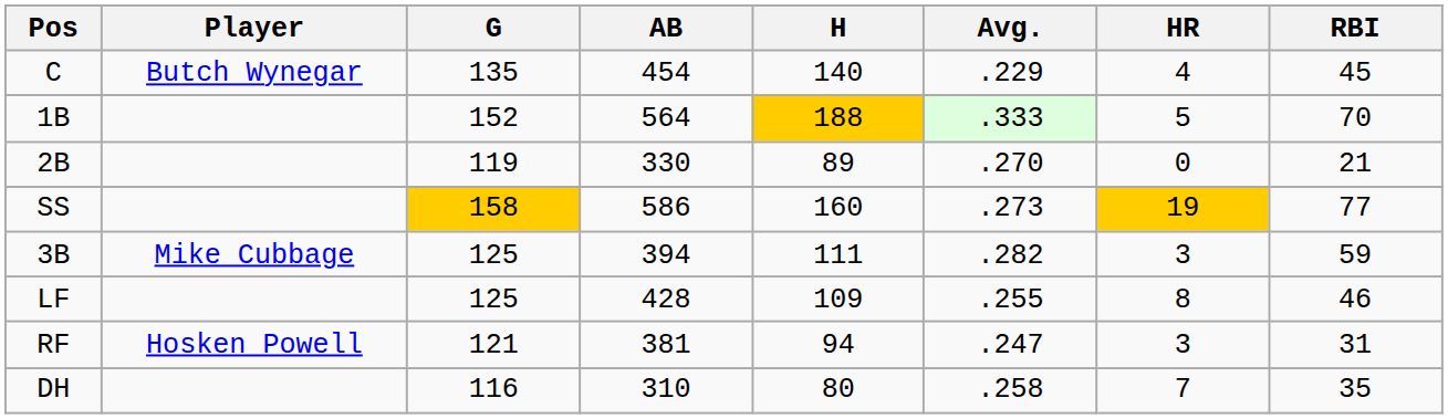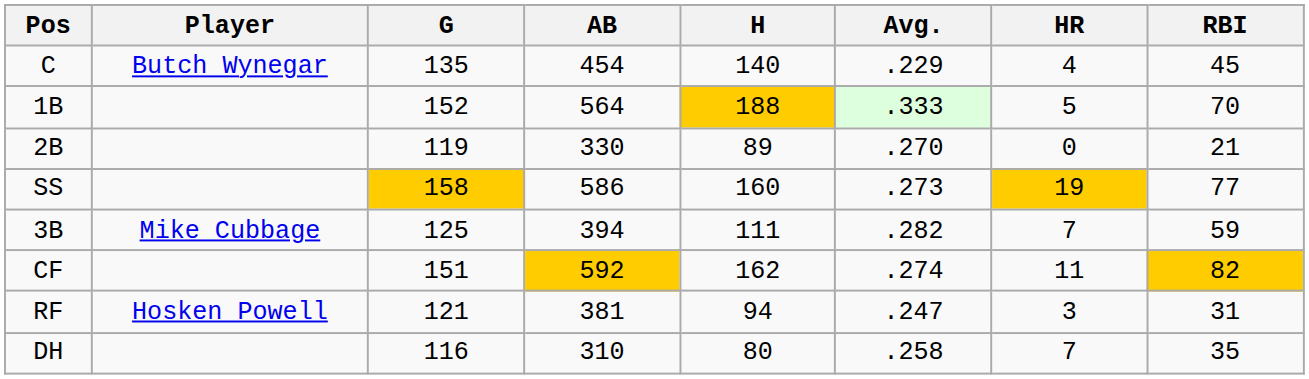 <table class="wikitable sortable">
 <tr>
 <th bgcolor="#DDDDFF" width="5%">Pos</th>
 <th bgcolor="#DDDDFF" width="16%">Player</th>
 <th bgcolor="#DDDDFF" width="9%">G</th>
 <th bgcolor="#DDDDFF" width="9%">AB</th>
 <th bgcolor="#DDDDFF" width="9%">H</th>
 <th bgcolor="#DDDDFF" width="9%">Avg.</th>
 <th bgcolor="#DDDDFF" width="9%">HR</th>
 <th bgcolor="#DDDDFF" width="9%">RBI</th>
 </tr>
 <tr align="center">
 <td>C</td>
 <td><a href='#'>Butch Wynegar</a></td>
 <td>135</td>
 <td>454</td>
 <td>140</td>
 <td>.229</td>
 <td>4</td>
 <td>45</td>
 </tr>
 <tr align=center>
 <td>1B</td>
 <td></td>
 <td>152</td>
 <td>564</td>
 <td bgcolor="#FFCC00">188</td>
 <td bgcolor="#DDFFDD">.333</td>
 <td>5</td>
 <td>70</td>
 </tr>
 <tr align="center">
 <td>2B</td>
 <td></td>
 <td>119</td>
 <td>330</td>
 <td>89</td>
 <td>.270</td>
 <td>0</td>
 <td>21</td>
 </tr>
 <tr align="center">
 <td>SS</td>
 <td></td>
 <td bgcolor="#FFCC00">158</td>
 <td>586</td>
 <td>160</td>
 <td>.273</td>
 <td bgcolor="#FFCC00">19</td>
 <td>77</td>
 </tr>
 <tr align="center">
 <td>3B</td>
 <td><a href='#'>Mike Cubbage</a></td>
 <td>125</td>
 <td>394</td>
 <td>111</td>
 <td>.282</td>
-<td>3</td>
+<td>7</td>
 <td>59</td>
 </tr>
-<tr align=center>
-<td>LF</td>
+<tr align="center">
+<td>CF</td>
 <td></td>
-<td>125</td>
-<td>428</td>
-<td>109</td>
-<td>.255</td>
-<td>8</td>
-<td>46</td>
+<td>151</td>
+<td bgcolor="#FFCC00">592</td>
+<td>162</td>
+<td>.274</td>
+<td>11</td>
+<td bgcolor="#FFCC00">82</td>
 </tr>
 <tr align="center">
 <td>RF</td>
 <td><a href='#'>Hosken Powell</a></td>
 <td>121</td>
 <td>381</td>
 <td>94</td>
 <td>.247</td>
 <td>3</td>
 <td>31</td>
 </tr>
 <tr align=center>
 <td>DH</td>
 <td></td>
 <td>116</td>
 <td>310</td>
 <td>80</td>
 <td>.258</td>
 <td>7</td>
 <td>35</td>
 </tr>
 </table>
